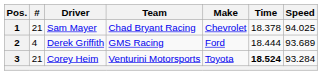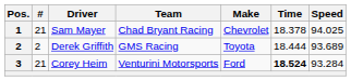 <table class="wikitable" style="font-size:95%">
 <tr>
 <th>Pos.</th>
 <th>#</th>
 <th>Driver</th>
 <th>Team</th>
 <th>Make</th>
 <th>Time</th>
 <th>Speed</th>
 </tr>
 <tr>
 <th>1</th>
 <td>21</td>
 <td><a href='#'>Sam Mayer</a></td>
 <td><a href='#'>Chad Bryant Racing</a></td>
 <td><a href='#'>Chevrolet</a></td>
 <td>18.378</td>
 <td>94.025</td>
 </tr>
 <tr>
 <th>2</th>
-<td>4</td>
+<td>2</td>
 <td><a href='#'>Derek Griffith</a></td>
 <td><a href='#'>GMS Racing</a></td>
-<td><a href='#'>Ford</a></td>
+<td><a href='#'>Toyota</a></td>
 <td>18.444</td>
 <td>93.689</td>
 </tr>
 <tr>
 <th>3</th>
 <td>21</td>
 <td><a href='#'>Corey Heim</a></td>
 <td><a href='#'>Venturini Motorsports</a></td>
-<td><a href='#'>Toyota</a></td>
+<td><a href='#'>Ford</a></td>
 <td><strong>18.524</strong></td>
 <td>93.284</td>
 </tr>
 <tr>
 <th colspan="7"></th>
 </tr>
 </table>
